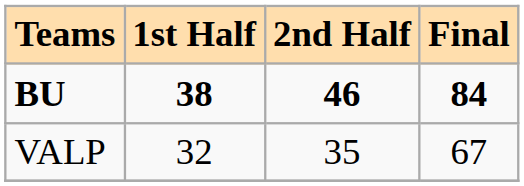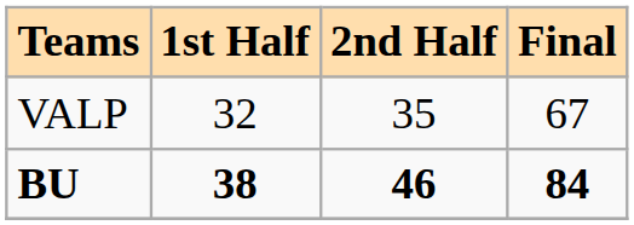 <table class="wikitable" align=right>
 <tr bgcolor=#ffdead align=center>
 <td><strong>Teams</strong></td>
 <td><strong>1st Half</strong></td>
 <td><strong>2nd Half</strong></td>
 <td><strong>Final</strong></td>
 </tr>
 <tr>
+<td>VALP</td>
+<td align=center>32</td>
+<td align=center>35</td>
+<td align=center>67</td>
+</tr>
+<tr>
 <td><strong>BU</strong></td>
 <td align=center><strong>38</strong></td>
 <td align=center><strong>46</strong></td>
 <td align=center><strong>84</strong></td>
 </tr>
 <tr>
-<td>VALP</td>
-<td align=center>32</td>
-<td align=center>35</td>
-<td align=center>67</td>
-</tr>
-<tr>
 </tr>
 </table>
